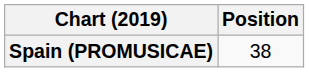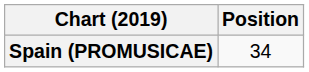 <table class="wikitable plainrowheaders" style="text-align:center">
 <tr>
 <th scope="col">Chart (2019)</th>
 <th scope="col">Position</th>
 </tr>
 <tr>
 <th scope="row">Spain (PROMUSICAE)</th>
-<td>38</td>
+<td>34</td>
 </tr>
 </table>
